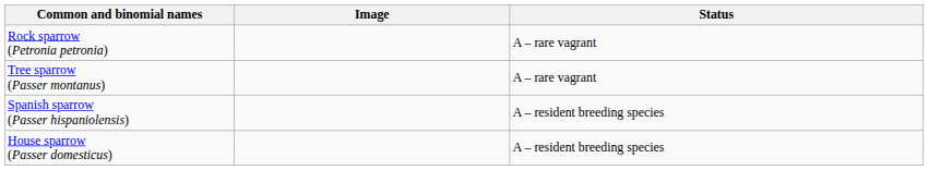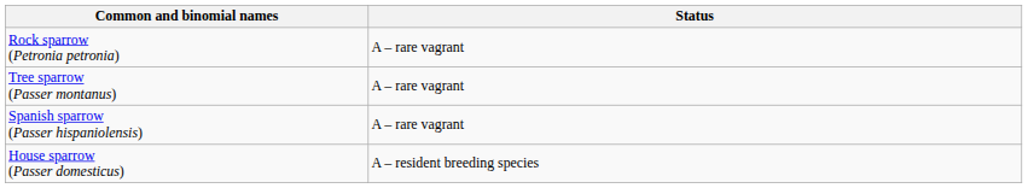 <table width=90% class="wikitable">
 <tr>
 <th width=25%>Common and binomial names</th>
-<th width=30%>Image</th>
 <th width=45%>Status</th>
 </tr>
 <tr>
 <td><a href='#'>Rock sparrow</a><br>(<em>Petronia petronia</em>)</td>
-<td></td>
 <td>A – rare vagrant</td>
 </tr>
 <tr>
 <td><a href='#'>Tree sparrow</a><br>(<em>Passer montanus</em>)</td>
-<td></td>
 <td>A – rare vagrant</td>
 </tr>
 <tr>
 <td><a href='#'>Spanish sparrow</a><br>(<em>Passer hispaniolensis</em>)</td>
-<td></td>
-<td>A – resident breeding species</td>
+<td>A – rare vagrant</td>
 </tr>
 <tr>
 <td><a href='#'>House sparrow</a><br>(<em>Passer domesticus</em>)</td>
-<td></td>
 <td>A – resident breeding species</td>
 </tr>
 </table>
